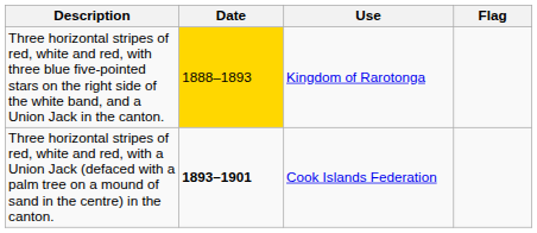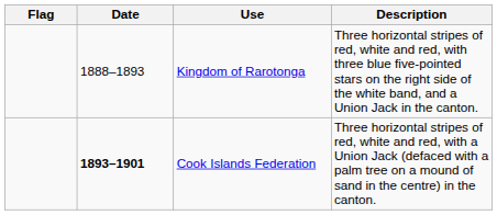 <table class="wikitable">
 <tr style="background:#efefef;">
-<th style="width:250px;">Description</th>
+<th style="width:110px;">Flag</th>
 <th style="width:150px;">Date</th>
 <th style="width:250px;">Use</th>
-<th style="width:110px;">Flag</th>
+<th style="width:250px;">Description</th>
 </tr>
 <tr>
+<td></td>
+<td>1888–1893</td>
+<td><a href='#'>Kingdom of Rarotonga</a></td>
 <td>Three horizontal stripes of red, white and red, with three blue five-pointed stars on the right side of the white band, and a Union Jack in the canton.</td>
-<td style="background: gold;">1888–1893</td>
-<td><a href='#'>Kingdom of Rarotonga</a></td>
-<td></td>
 </tr>
 <tr>
-<td>Three horizontal stripes of red, white and red, with a Union Jack (defaced with a palm tree on a mound of sand in the centre) in the canton.</td>
+<td></td>
 <td><strong>1893–1901</strong></td>
 <td><a href='#'>Cook Islands Federation</a></td>
-<td></td>
+<td>Three horizontal stripes of red, white and red, with a Union Jack (defaced with a palm tree on a mound of sand in the centre) in the canton.</td>
 </tr>
 </table>
